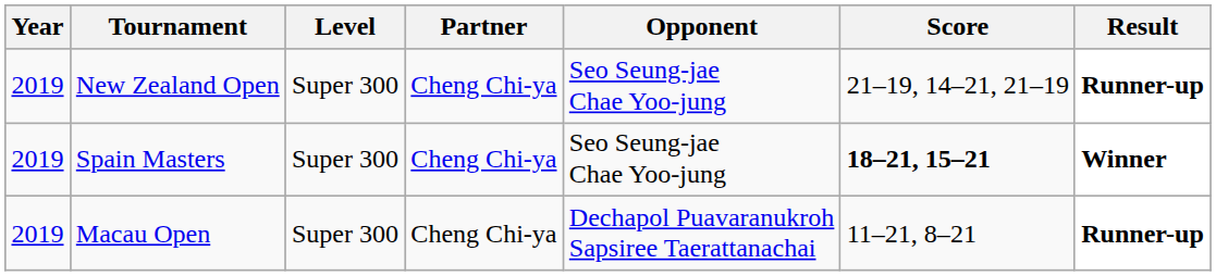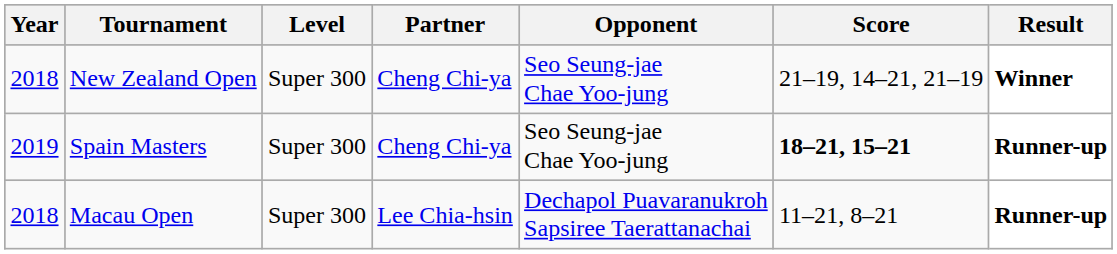 <table class="sortable wikitable" style="font-size: 90%;">
 <tr>
 <th>Year</th>
 <th>Tournament</th>
 <th>Level</th>
 <th>Partner</th>
 <th>Opponent</th>
 <th>Score</th>
 <th>Result</th>
 </tr>
 <tr>
-<td align="center"><a href='#'>2019</a></td>
+<td align="center"><a href='#'>2018</a></td>
 <td align="left"><a href='#'>New Zealand Open</a></td>
 <td align="left">Super 300</td>
 <td align="left"> <a href='#'>Cheng Chi-ya</a></td>
 <td align="left"> <a href='#'>Seo Seung-jae</a><br> <a href='#'>Chae Yoo-jung</a></td>
 <td align="left">21–19, 14–21, 21–19</td>
-<td style="text-align:left; background:white"> <strong>Runner-up</strong></td>
+<td style="text-align:left; background:white"> <strong>Winner</strong></td>
 </tr>
 <tr>
 <td align="center"><a href='#'>2019</a></td>
 <td align="left"><a href='#'>Spain Masters</a></td>
 <td align="left">Super 300</td>
 <td align="left"> <a href='#'>Cheng Chi-ya</a></td>
 <td align="left"> Seo Seung-jae<br> Chae Yoo-jung</td>
 <td align="left"><strong>18–21, 15–21</strong></td>
-<td style="text-align:left; background:white"> <strong>Winner</strong></td>
+<td style="text-align:left; background:white"> <strong>Runner-up</strong></td>
 </tr>
 <tr>
-<td align="center"><a href='#'>2019</a></td>
+<td align="center"><a href='#'>2018</a></td>
 <td align="left"><a href='#'>Macau Open</a></td>
 <td align="left">Super 300</td>
-<td align="left"> Cheng Chi-ya</td>
+<td align="left"> <a href='#'>Lee Chia-hsin</a></td>
 <td align="left"> <a href='#'>Dechapol Puavaranukroh</a><br> <a href='#'>Sapsiree Taerattanachai</a></td>
 <td align="left">11–21, 8–21</td>
 <td style="text-align:left; background:white"> <strong>Runner-up</strong></td>
 </tr>
 </table>
